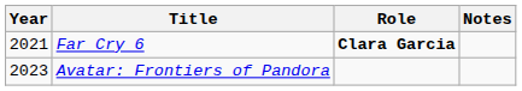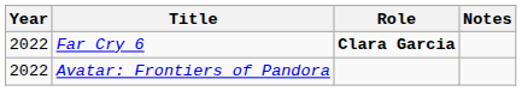 <table class="wikitable sortable">
 <tr>
 <th>Year</th>
 <th>Title</th>
 <th>Role</th>
 <th class="unsortable">Notes</th>
 </tr>
 <tr>
-<td>2021</td>
+<td>2022</td>
 <td><em><a href='#'>Far Cry 6</a></em></td>
 <td><strong>Clara Garcia</strong></td>
 <td></td>
 </tr>
 <tr>
-<td>2023</td>
+<td>2022</td>
 <td><em><a href='#'>Avatar: Frontiers of Pandora</a></em></td>
 <td></td>
 <td></td>
 </tr>
 </table>
